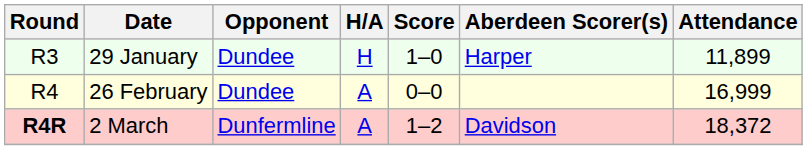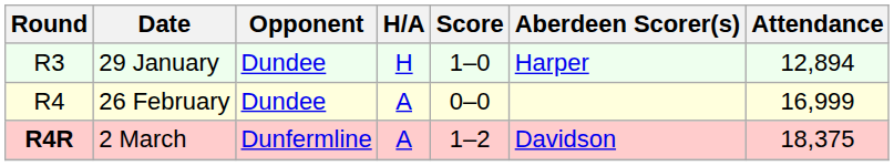 <table class="wikitable" style="text-align:center">
 <tr>
 <th>Round</th>
 <th>Date</th>
 <th>Opponent</th>
 <th>H/A</th>
 <th>Score</th>
 <th>Aberdeen Scorer(s)</th>
 <th>Attendance</th>
 </tr>
 <tr bgcolor=#EEFFEE>
 <td>R3</td>
 <td align=left>29 January</td>
 <td align=left><a href='#'>Dundee</a></td>
 <td><a href='#'>H</a></td>
 <td>1–0</td>
 <td align=left><a href='#'>Harper</a></td>
-<td>11,899</td>
+<td>12,894</td>
 </tr>
 <tr bgcolor=#FFFFDD>
 <td>R4</td>
 <td align=left>26 February</td>
 <td align=left><a href='#'>Dundee</a></td>
 <td><a href='#'>A</a></td>
 <td>0–0</td>
 <td align=left></td>
 <td>16,999</td>
 </tr>
 <tr bgcolor=#FFCCCC>
 <td><strong>R4R</strong></td>
 <td align=left>2 March</td>
 <td align=left><a href='#'>Dunfermline</a></td>
 <td><a href='#'>A</a></td>
 <td>1–2</td>
 <td align=left><a href='#'>Davidson</a></td>
-<td>18,372</td>
+<td>18,375</td>
 </tr>
 <tr>
 </tr>
 </table>
